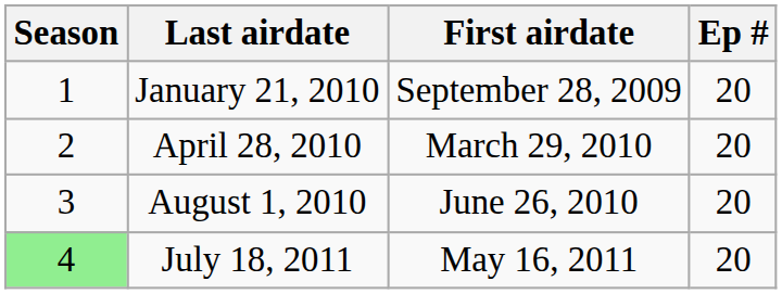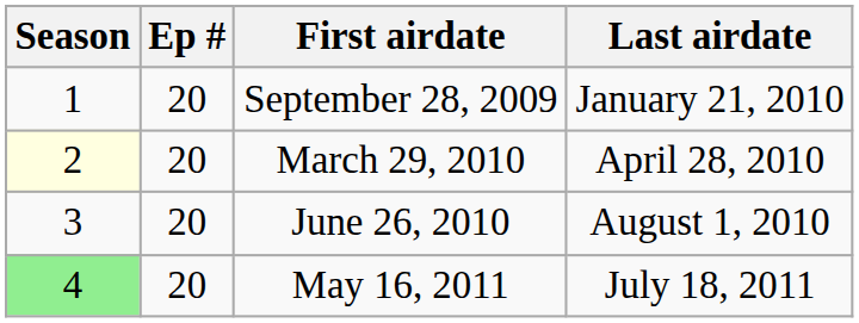 <table class="wikitable">
 <tr>
 <th>Season</th>
+<th>Ep #</th>
+<th>First airdate</th>
 <th>Last airdate</th>
-<th>First airdate</th>
-<th>Ep #</th>
 </tr>
 <tr>
 <td style="text-align: center; top">1</td>
+<td style="text-align: center; top">20</td>
+<td style="text-align: center; top">September 28, 2009</td>
 <td style="text-align: center; top">January 21, 2010</td>
-<td style="text-align: center; top">September 28, 2009</td>
-<td style="text-align: center; top">20</td>
 </tr>
 <tr>
-<td style="text-align: center; top">2</td>
+<td style="background: lightyellow; text-align: center; top">2</td>
+<td style="text-align: center; top">20</td>
+<td style="text-align: center; top">March 29, 2010</td>
 <td style="text-align: center; top">April 28, 2010</td>
-<td style="text-align: center; top">March 29, 2010</td>
-<td style="text-align: center; top">20</td>
 </tr>
 <tr>
 <td style="text-align: center; top">3</td>
+<td style="text-align: center; top">20</td>
+<td style="text-align: center; top">June 26, 2010</td>
 <td style="text-align: center; top">August 1, 2010</td>
-<td style="text-align: center; top">June 26, 2010</td>
-<td style="text-align: center; top">20</td>
 </tr>
 <tr>
 <td style="background: lightgreen; text-align: center; top">4</td>
+<td style="text-align: center; top">20</td>
+<td style="text-align: center; top">May 16, 2011</td>
 <td style="text-align: center; top">July 18, 2011</td>
-<td style="text-align: center; top">May 16, 2011</td>
-<td style="text-align: center; top">20</td>
 </tr>
 </table>
